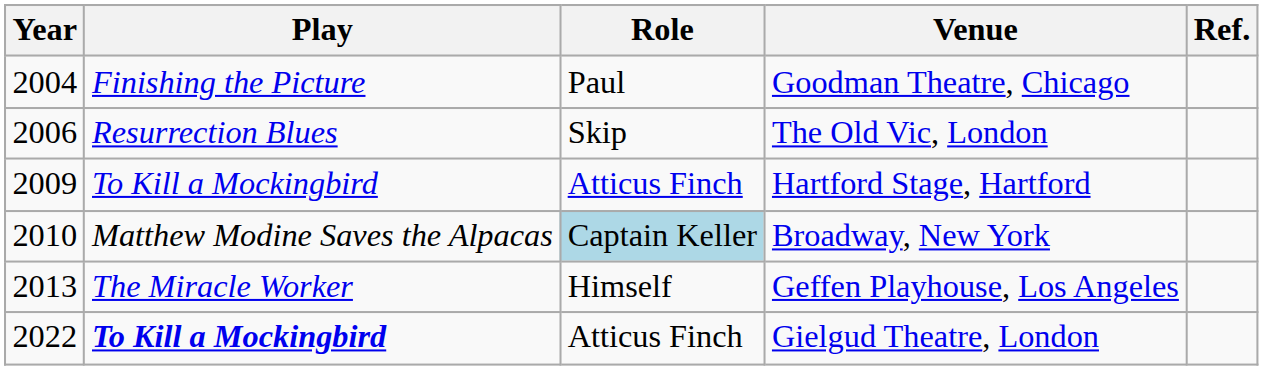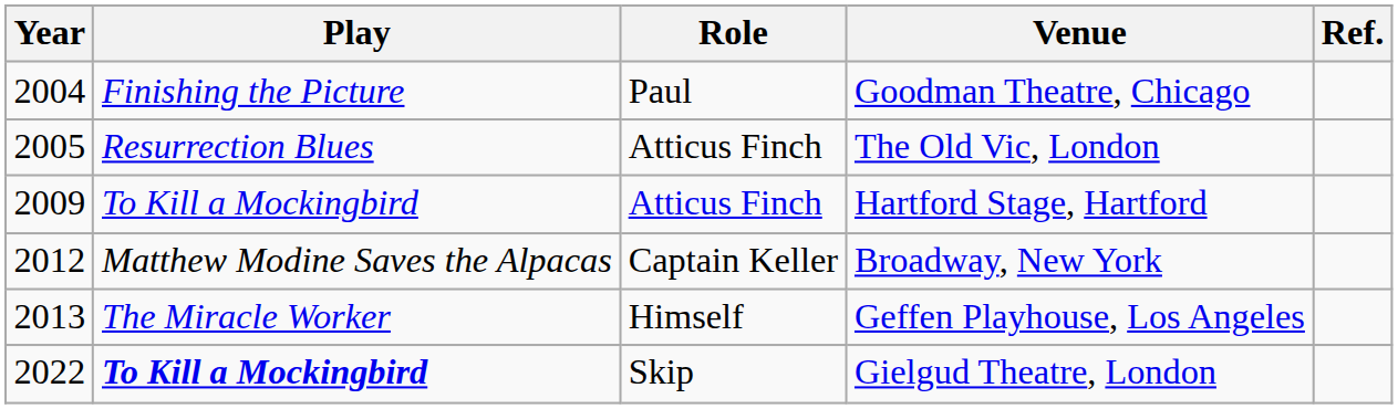 <table class="wikitable">
 <tr>
 <th>Year</th>
 <th>Play</th>
 <th>Role</th>
 <th>Venue</th>
 <th>Ref.</th>
 </tr>
 <tr>
 <td>2004</td>
 <td><em><a href='#'>Finishing the Picture</a></em></td>
 <td>Paul</td>
 <td><a href='#'>Goodman Theatre</a>, <a href='#'>Chicago</a></td>
 <td></td>
 </tr>
 <tr>
-<td>2006</td>
+<td>2005</td>
 <td><em><a href='#'>Resurrection Blues</a></em></td>
-<td>Skip</td>
+<td>Atticus Finch</td>
 <td><a href='#'>The Old Vic</a>, <a href='#'>London</a></td>
 <td></td>
 </tr>
 <tr>
 <td>2009</td>
 <td><em><a href='#'>To Kill a Mockingbird</a></em></td>
 <td><a href='#'>Atticus Finch</a></td>
 <td><a href='#'>Hartford Stage</a>, <a href='#'>Hartford</a></td>
 <td></td>
 </tr>
 <tr>
-<td>2010</td>
+<td>2012</td>
 <td><em>Matthew Modine Saves the Alpacas</em></td>
-<td style="background: lightblue;">Captain Keller</td>
+<td>Captain Keller</td>
 <td><a href='#'>Broadway</a>, <a href='#'>New York</a></td>
 <td></td>
 </tr>
 <tr>
 <td>2013</td>
 <td><em><a href='#'>The Miracle Worker</a></em></td>
 <td>Himself</td>
 <td><a href='#'>Geffen Playhouse</a>, <a href='#'>Los Angeles</a></td>
 <td></td>
 </tr>
 <tr>
 <td>2022</td>
 <td><strong><em><a href='#'>To Kill a Mockingbird</a></em></strong></td>
-<td>Atticus Finch</td>
+<td>Skip</td>
 <td><a href='#'>Gielgud Theatre</a>, <a href='#'>London</a></td>
 <td></td>
 </tr>
 </table>
